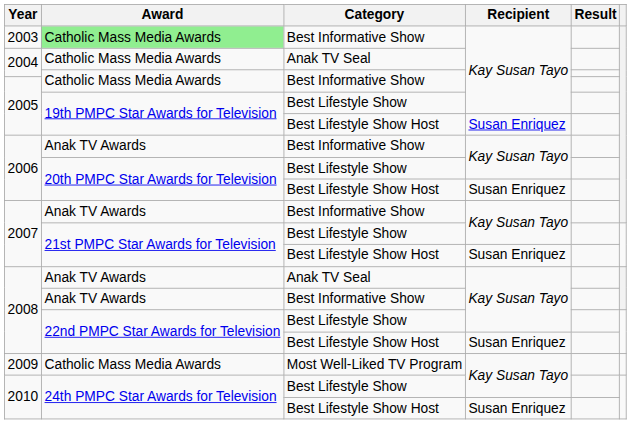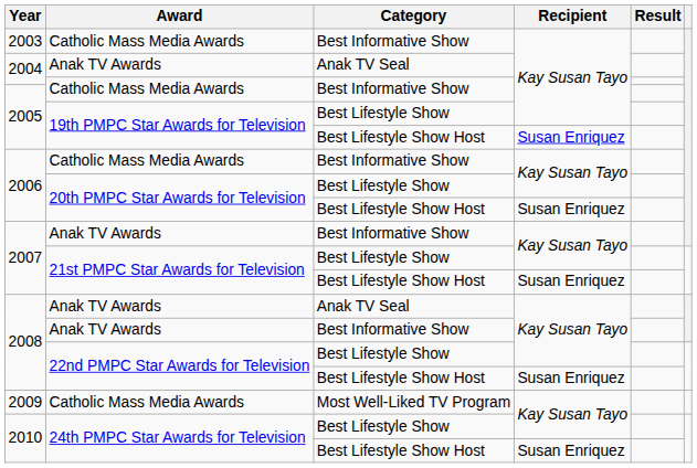 <table class="wikitable">
 <tr>
 <th>Year</th>
 <th>Award</th>
 <th>Category</th>
 <th>Recipient</th>
 <th>Result</th>
 <th></th>
 </tr>
 <tr>
 <td>2003</td>
-<td style="background: lightgreen;">Catholic Mass Media Awards</td>
+<td>Catholic Mass Media Awards</td>
 <td>Best Informative Show</td>
 <td rowspan=5><em>Kay Susan Tayo</em></td>
 <td></td>
 <th rowspan=10></th>
 </tr>
 <tr>
 <td rowspan=2>2004</td>
-<td>Catholic Mass Media Awards</td>
+<td>Anak TV Awards</td>
 <td>Anak TV Seal</td>
 <td></td>
 </tr>
 <tr>
 <td rowspan=2>Catholic Mass Media Awards</td>
 <td rowspan=2>Best Informative Show</td>
 <td></td>
 </tr>
 <tr>
 <td rowspan=3>2005</td>
 <td></td>
 </tr>
 <tr>
 <td rowspan=2><a href='#'>19th PMPC Star Awards for Television</a></td>
 <td>Best Lifestyle Show</td>
 <td></td>
 </tr>
 <tr>
 <td>Best Lifestyle Show Host</td>
 <td><a href='#'>Susan Enriquez</a></td>
 <td></td>
 </tr>
 <tr>
 <td rowspan=3>2006</td>
-<td>Anak TV Awards</td>
+<td>Catholic Mass Media Awards</td>
 <td>Best Informative Show</td>
 <td rowspan=2><em>Kay Susan Tayo</em></td>
 <td></td>
 </tr>
 <tr>
 <td rowspan=2><a href='#'>20th PMPC Star Awards for Television</a></td>
 <td>Best Lifestyle Show</td>
 <td></td>
 </tr>
 <tr>
 <td>Best Lifestyle Show Host</td>
 <td>Susan Enriquez</td>
 <td></td>
 </tr>
 <tr>
 <td rowspan=3>2007</td>
 <td>Anak TV Awards</td>
 <td>Best Informative Show</td>
 <td rowspan=2><em>Kay Susan Tayo</em></td>
 <td></td>
 </tr>
 <tr>
 <td rowspan=2><a href='#'>21st PMPC Star Awards for Television</a></td>
 <td>Best Lifestyle Show</td>
 <td></td>
 <td rowspan=2></td>
 </tr>
 <tr>
 <td>Best Lifestyle Show Host</td>
 <td>Susan Enriquez</td>
 <td></td>
 </tr>
 <tr>
 <td rowspan=4>2008</td>
 <td>Anak TV Awards</td>
 <td>Anak TV Seal</td>
 <td rowspan=3><em>Kay Susan Tayo</em></td>
 <td></td>
 <th rowspan=2></th>
 </tr>
 <tr>
 <td>Anak TV Awards</td>
 <td>Best Informative Show</td>
 <td></td>
 </tr>
 <tr>
 <td rowspan=2><a href='#'>22nd PMPC Star Awards for Television</a></td>
 <td>Best Lifestyle Show</td>
 <td></td>
 <td rowspan=2></td>
 </tr>
 <tr>
 <td>Best Lifestyle Show Host</td>
 <td>Susan Enriquez</td>
 <td></td>
 </tr>
 <tr>
 <td>2009</td>
 <td>Catholic Mass Media Awards</td>
 <td>Most Well-Liked TV Program</td>
 <td rowspan=2><em>Kay Susan Tayo</em></td>
 <td></td>
 <td></td>
 </tr>
 <tr>
 <td rowspan=2>2010</td>
 <td rowspan=2><a href='#'>24th PMPC Star Awards for Television</a></td>
 <td>Best Lifestyle Show</td>
 <td></td>
 <td rowspan=2></td>
 </tr>
 <tr>
 <td>Best Lifestyle Show Host</td>
 <td>Susan Enriquez</td>
 <td></td>
 </tr>
 </table>
